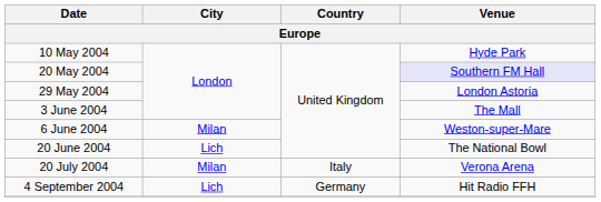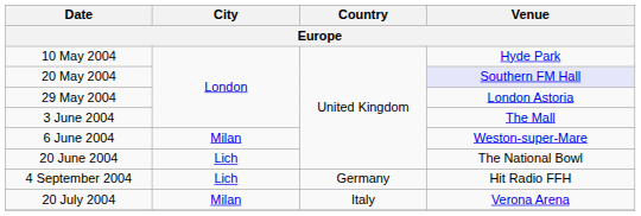 <table class="wikitable" style="text-align:center;">
 <tr>
 <th style="width:175px;">Date</th>
 <th style="width:175px;">City</th>
 <th style="width:150px;">Country</th>
 <th style="width:250px;">Venue</th>
 </tr>
 <tr>
 <th colspan="4">Europe</th>
 </tr>
 <tr>
 <td>10 May 2004</td>
 <td rowspan="4"><a href='#'>London</a></td>
 <td rowspan="6">United Kingdom</td>
 <td><a href='#'>Hyde Park</a></td>
 </tr>
 <tr>
 <td>20 May 2004</td>
 <td style="background: lavender;"><a href='#'>Southern FM Hall</a></td>
 </tr>
 <tr>
 <td>29 May 2004</td>
 <td><a href='#'>London Astoria</a></td>
 </tr>
 <tr>
 <td>3 June 2004</td>
 <td><a href='#'>The Mall</a></td>
 </tr>
 <tr>
 <td>6 June 2004</td>
 <td><a href='#'>Milan</a></td>
 <td><a href='#'>Weston-super-Mare</a></td>
 </tr>
 <tr>
 <td>20 June 2004</td>
 <td><a href='#'>Lich</a></td>
 <td>The National Bowl</td>
 </tr>
 <tr>
+<td>4 September 2004</td>
+<td><a href='#'>Lich</a></td>
+<td>Germany</td>
+<td>Hit Radio FFH</td>
+</tr>
+<tr>
 <td>20 July 2004</td>
 <td><a href='#'>Milan</a></td>
 <td>Italy</td>
 <td><a href='#'>Verona Arena</a></td>
 </tr>
 <tr>
-<td>4 September 2004</td>
-<td><a href='#'>Lich</a></td>
-<td>Germany</td>
-<td>Hit Radio FFH</td>
-</tr>
-<tr>
 </tr>
 </table>
